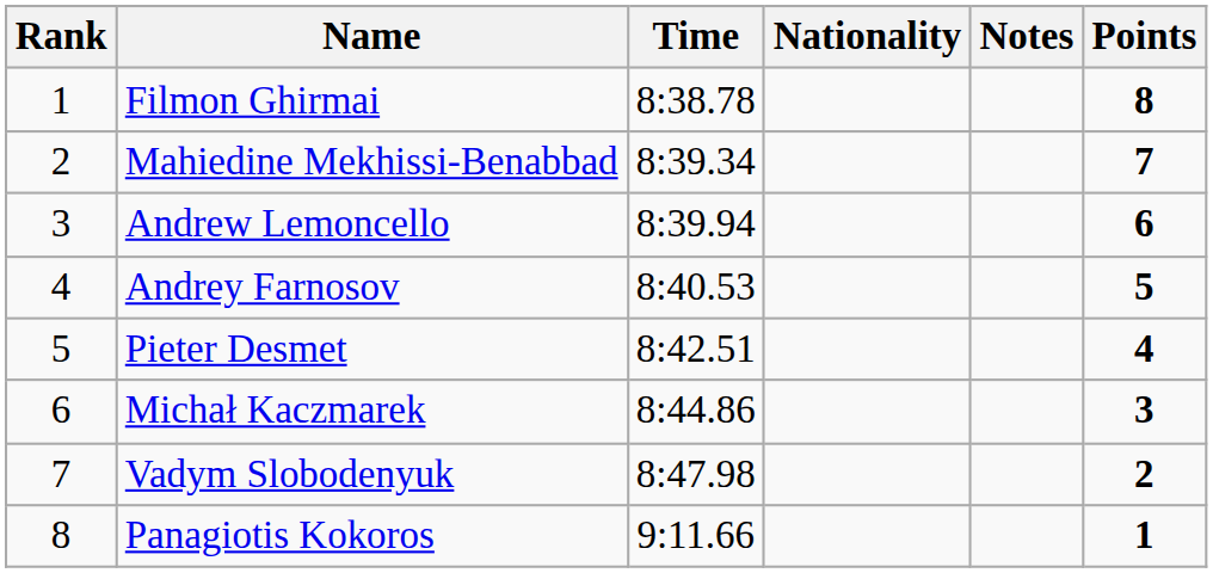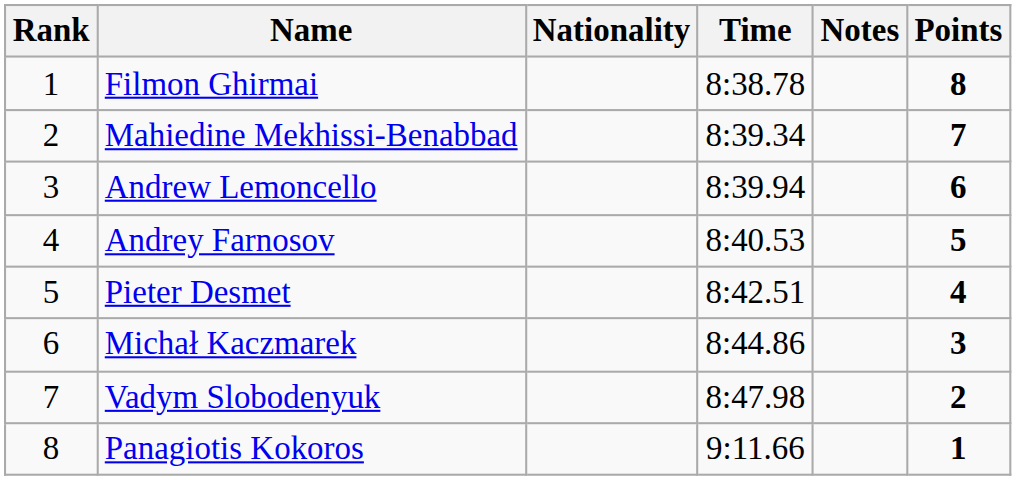 <table class="wikitable sortable" style="text-align:center">
 <tr>
 <th>Rank</th>
 <th>Name</th>
+<th>Nationality</th>
 <th>Time</th>
-<th>Nationality</th>
 <th>Notes</th>
 <th>Points</th>
 </tr>
 <tr>
 <td>1</td>
 <td align=left><a href='#'>Filmon Ghirmai</a></td>
+<td align=left></td>
 <td>8:38.78</td>
-<td align=left></td>
 <td></td>
 <td><strong>8</strong></td>
 </tr>
 <tr>
 <td>2</td>
 <td align=left><a href='#'>Mahiedine Mekhissi-Benabbad</a></td>
+<td align=left></td>
 <td>8:39.34</td>
-<td align=left></td>
 <td></td>
 <td><strong>7</strong></td>
 </tr>
 <tr>
 <td>3</td>
 <td align=left><a href='#'>Andrew Lemoncello</a></td>
+<td align=left></td>
 <td>8:39.94</td>
-<td align=left></td>
 <td></td>
 <td><strong>6</strong></td>
 </tr>
 <tr>
 <td>4</td>
 <td align=left><a href='#'>Andrey Farnosov</a></td>
+<td align=left></td>
 <td>8:40.53</td>
-<td align=left></td>
 <td></td>
 <td><strong>5</strong></td>
 </tr>
 <tr>
 <td>5</td>
 <td align=left><a href='#'>Pieter Desmet</a></td>
+<td align=left></td>
 <td>8:42.51</td>
-<td align=left></td>
 <td></td>
 <td><strong>4</strong></td>
 </tr>
 <tr>
 <td>6</td>
 <td align=left><a href='#'>Michał Kaczmarek</a></td>
+<td align=left></td>
 <td>8:44.86</td>
-<td align=left></td>
 <td></td>
 <td><strong>3</strong></td>
 </tr>
 <tr>
 <td>7</td>
 <td align=left><a href='#'>Vadym Slobodenyuk</a></td>
+<td align=left></td>
 <td>8:47.98</td>
-<td align=left></td>
 <td></td>
 <td><strong>2</strong></td>
 </tr>
 <tr>
 <td>8</td>
 <td align=left><a href='#'>Panagiotis Kokoros</a></td>
+<td align=left></td>
 <td>9:11.66</td>
-<td align=left></td>
 <td></td>
 <td><strong>1</strong></td>
 </tr>
 </table>
